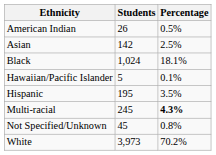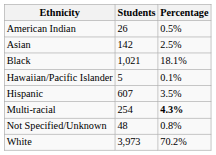 <table class="wikitable sortable">
 <tr>
 <th>Ethnicity</th>
 <th>Students</th>
 <th>Percentage</th>
 </tr>
 <tr>
 <td>American Indian</td>
 <td>26</td>
 <td>0.5%</td>
 </tr>
 <tr>
 <td>Asian</td>
 <td>142</td>
 <td>2.5%</td>
 </tr>
 <tr>
 <td>Black</td>
-<td>1,024</td>
+<td>1,021</td>
 <td>18.1%</td>
 </tr>
 <tr>
 <td>Hawaiian/Pacific Islander</td>
 <td>5</td>
 <td>0.1%</td>
 </tr>
 <tr>
 <td>Hispanic</td>
-<td>195</td>
+<td>607</td>
 <td>3.5%</td>
 </tr>
 <tr>
 <td>Multi-racial</td>
-<td>245</td>
+<td>254</td>
 <td><strong>4.3%</strong></td>
 </tr>
 <tr>
 <td>Not Specified/Unknown</td>
-<td>45</td>
+<td>48</td>
 <td>0.8%</td>
 </tr>
 <tr>
 <td>White</td>
 <td>3,973</td>
 <td>70.2%</td>
 </tr>
 </table>
